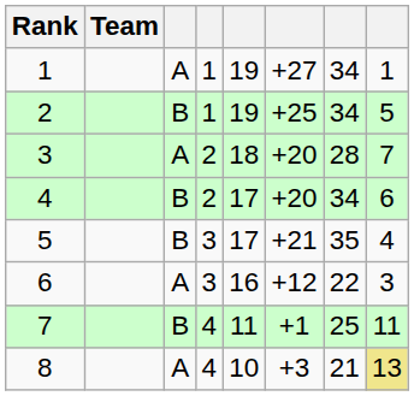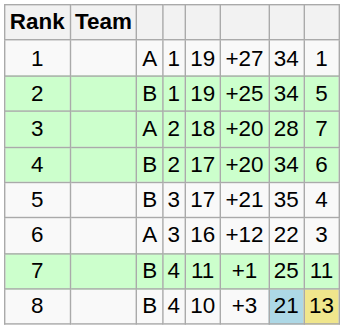 <table class="wikitable" style="text-align:center;">
 <tr>
 <th>Rank</th>
 <th>Team</th>
 <th></th>
 <th></th>
 <th></th>
 <th></th>
 <th></th>
 <th></th>
 </tr>
 <tr>
 <td>1</td>
 <td align=left></td>
 <td>A</td>
 <td>1</td>
 <td>19</td>
 <td>+27</td>
 <td>34</td>
 <td>1</td>
 </tr>
 <tr style="background-color:#CCFFCC;">
 <td>2</td>
 <td align=left></td>
 <td>B</td>
 <td>1</td>
 <td>19</td>
 <td>+25</td>
 <td>34</td>
 <td>5</td>
 </tr>
 <tr style="background-color:#CCFFCC;">
 <td>3</td>
 <td align=left></td>
 <td>A</td>
 <td>2</td>
 <td>18</td>
 <td>+20</td>
 <td>28</td>
 <td>7</td>
 </tr>
 <tr style="background-color:#CCFFCC;">
 <td>4</td>
 <td align=left></td>
 <td>B</td>
 <td>2</td>
 <td>17</td>
 <td>+20</td>
 <td>34</td>
 <td>6</td>
 </tr>
 <tr>
 <td>5</td>
 <td align=left></td>
 <td>B</td>
 <td>3</td>
 <td>17</td>
 <td>+21</td>
 <td>35</td>
 <td>4</td>
 </tr>
 <tr>
 <td>6</td>
 <td align=left></td>
 <td>A</td>
 <td>3</td>
 <td>16</td>
 <td>+12</td>
 <td>22</td>
 <td>3</td>
 </tr>
 <tr style="background-color:#CCFFCC;">
 <td>7</td>
 <td align=left></td>
 <td>B</td>
 <td>4</td>
 <td>11</td>
 <td>+1</td>
 <td>25</td>
 <td>11</td>
 </tr>
 <tr>
 <td>8</td>
 <td align=left></td>
-<td>A</td>
+<td>B</td>
 <td>4</td>
 <td>10</td>
 <td>+3</td>
-<td>21</td>
+<td style="background: lightblue;">21</td>
 <td style="background: khaki;">13</td>
 </tr>
 </table>
